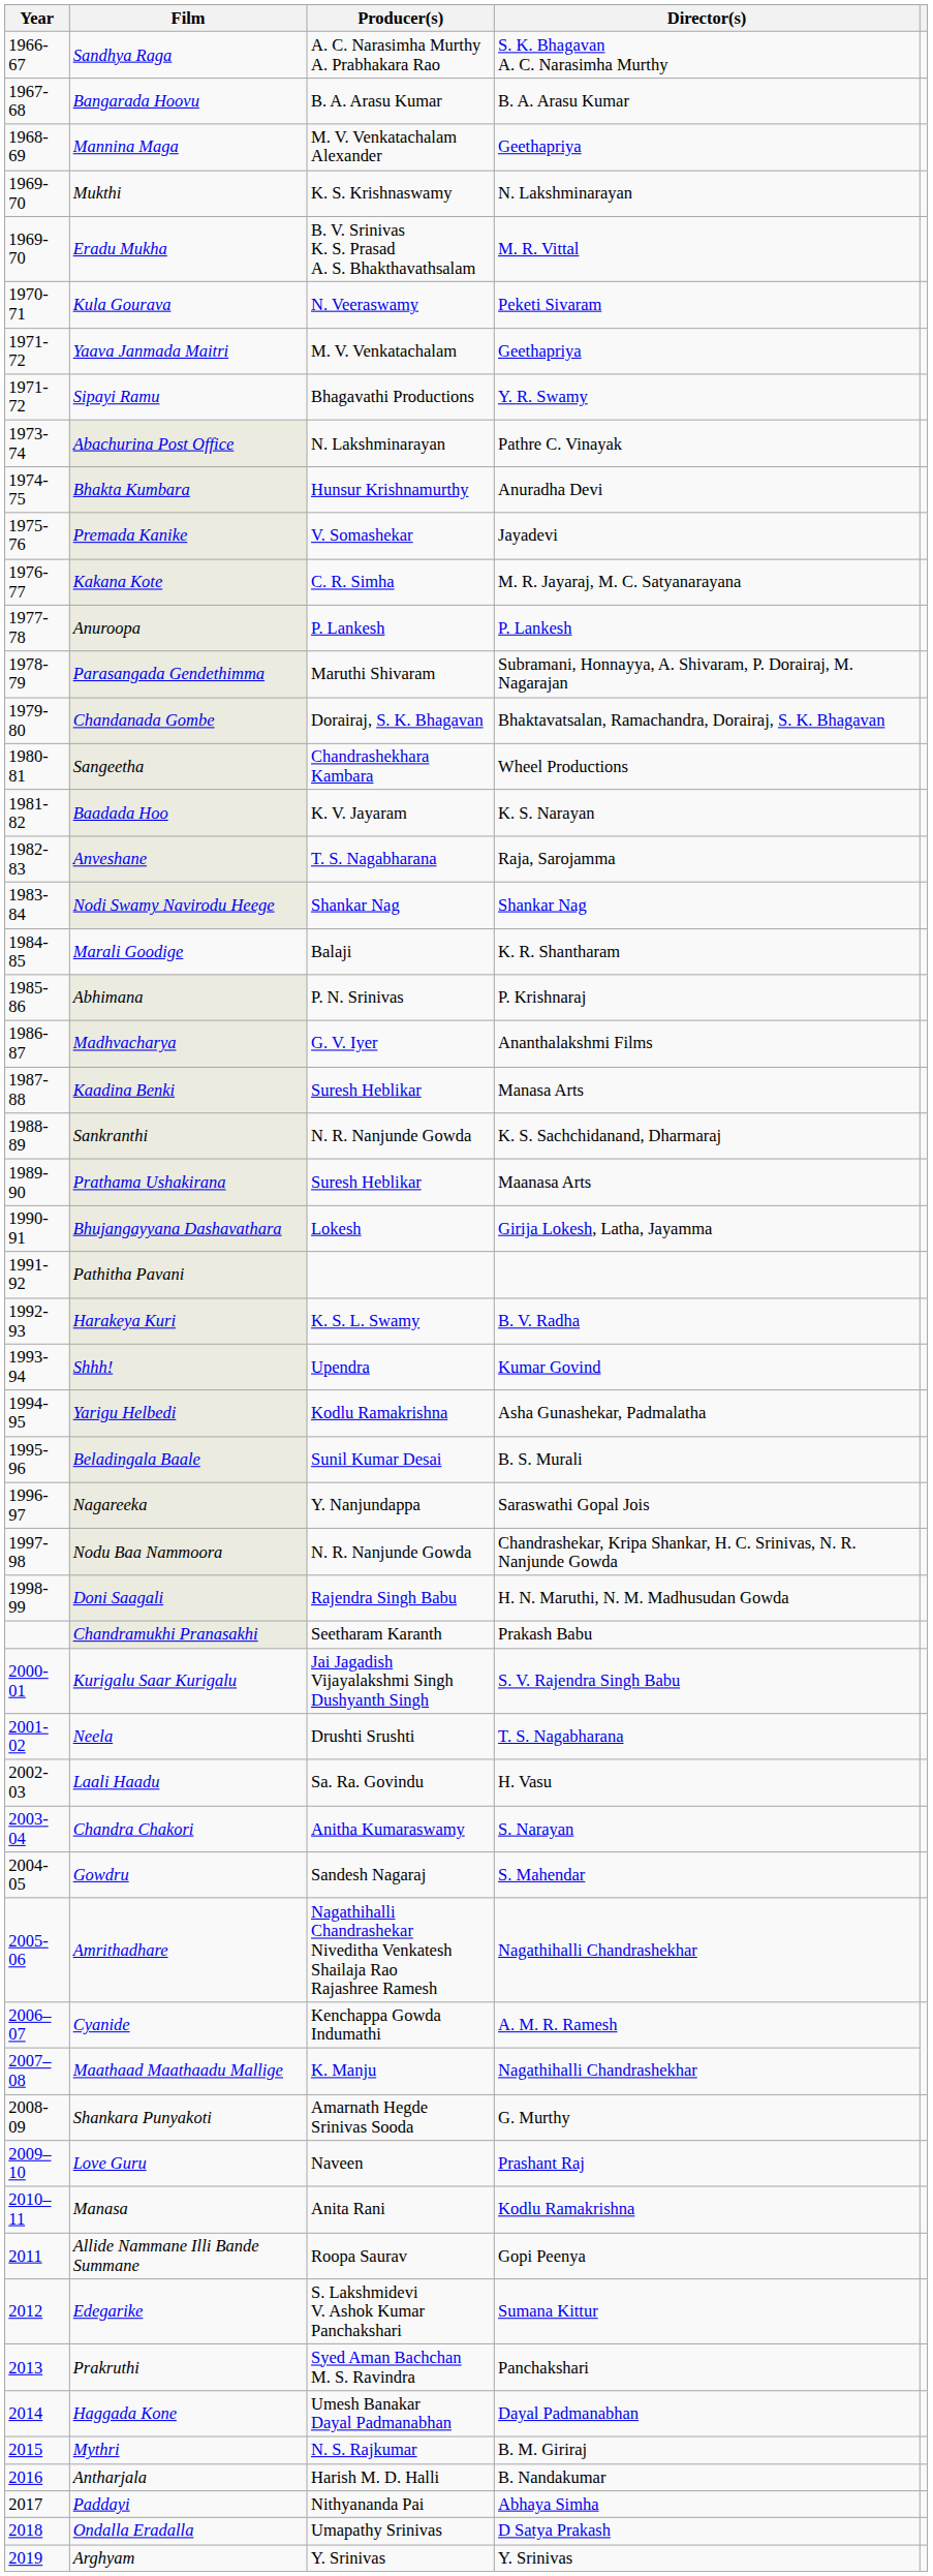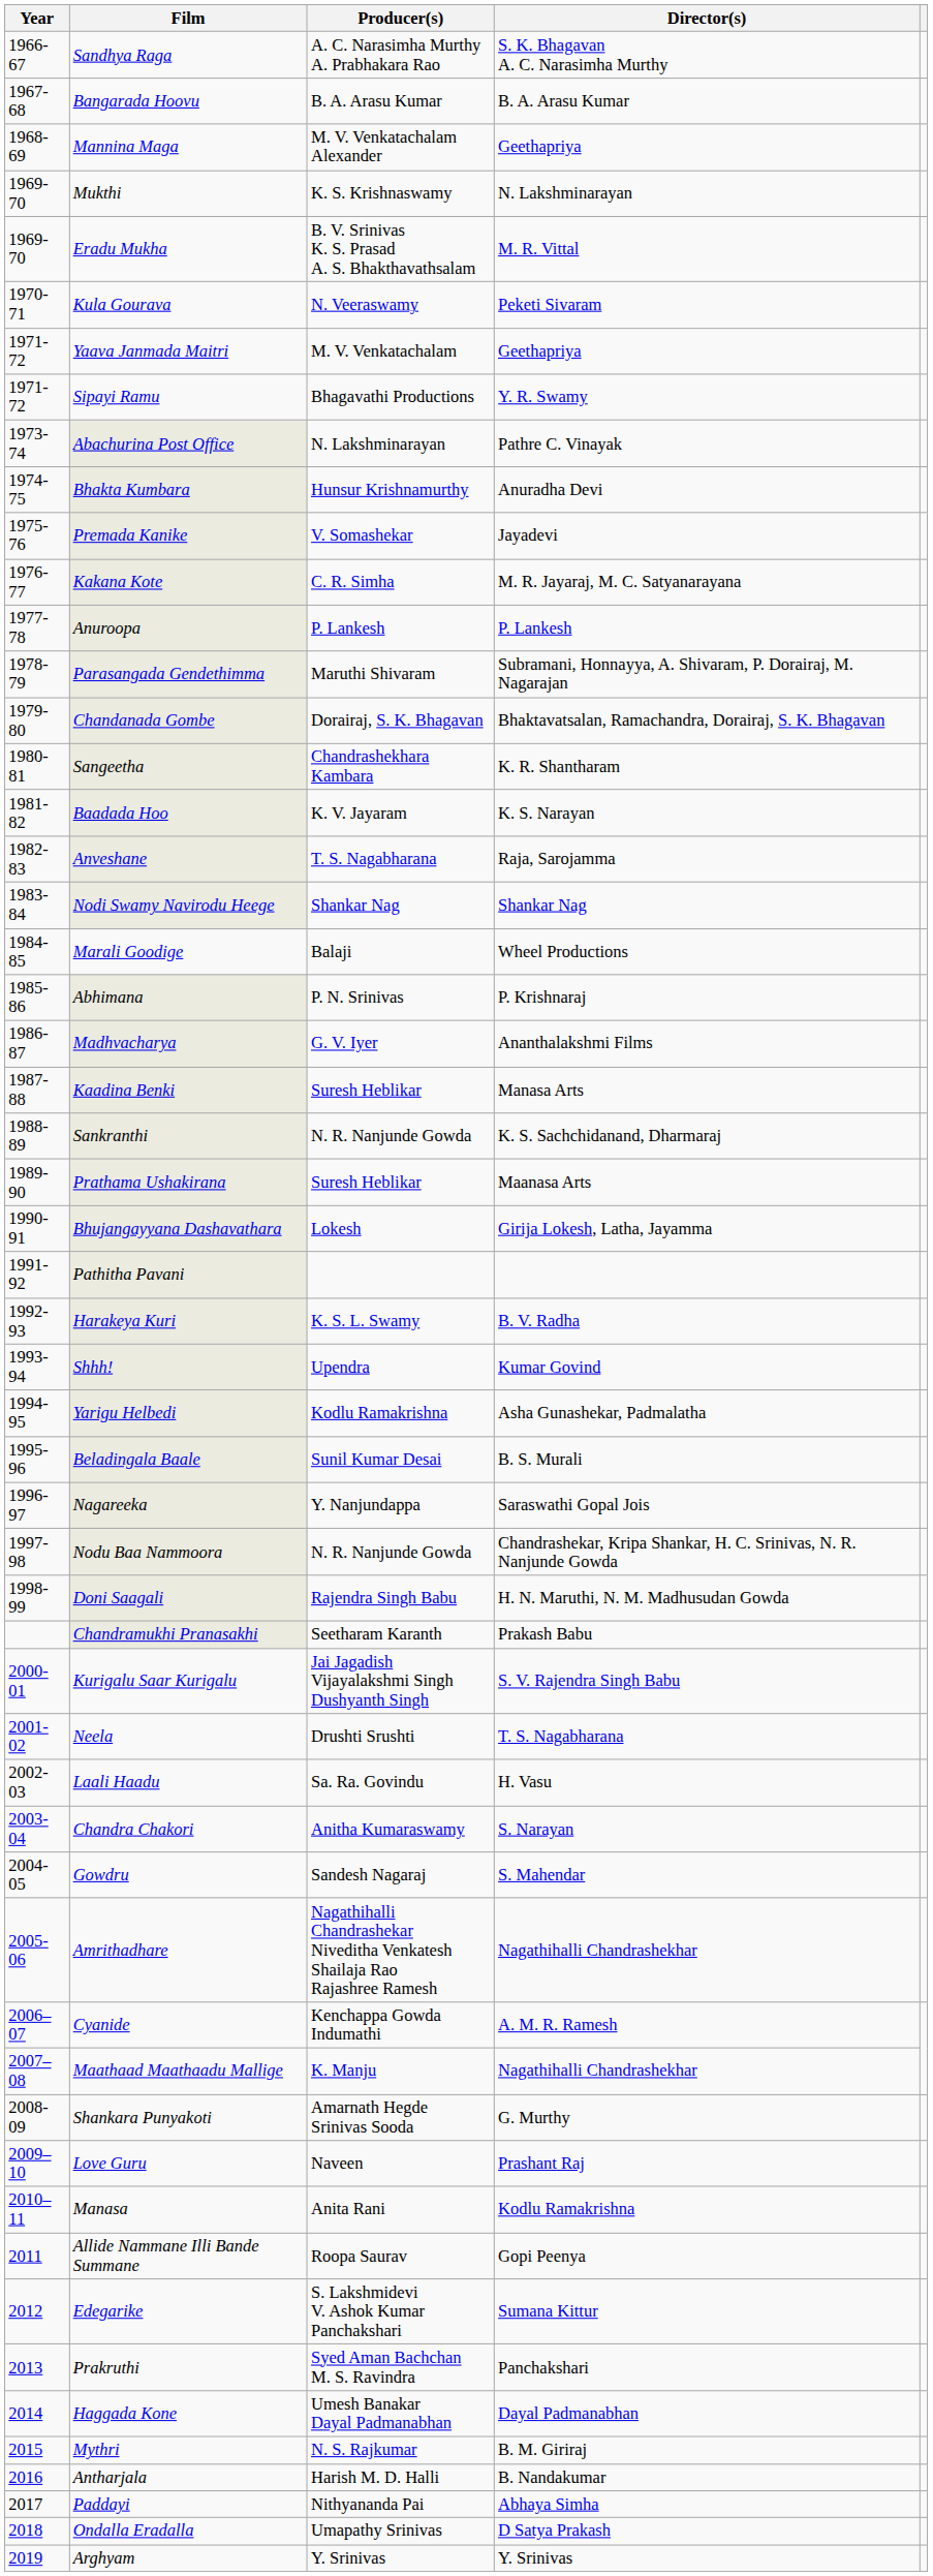 <table class="wikitable sortable">
 <tr>
 <th scope="col">Year</th>
 <th scope="col">Film</th>
 <th scope="col">Producer(s)</th>
 <th scope="col">Director(s)</th>
 <th scope="col" class="unsortable"></th>
 </tr>
 <tr>
 <td>1966-67</td>
 <td><em><a href='#'>Sandhya Raga</a></em></td>
 <td>A. C. Narasimha Murthy<br>A. Prabhakara Rao</td>
 <td><a href='#'>S. K. Bhagavan</a><br>A. C. Narasimha Murthy</td>
 <td></td>
 </tr>
 <tr>
 <td>1967-68</td>
 <td><em><a href='#'>Bangarada Hoovu</a></em></td>
 <td>B. A. Arasu Kumar</td>
 <td>B. A. Arasu Kumar</td>
 <td></td>
 </tr>
 <tr>
 <td>1968-69</td>
 <td><em><a href='#'>Mannina Maga</a></em></td>
 <td>M. V. Venkatachalam<br>Alexander</td>
 <td><a href='#'>Geethapriya</a></td>
 <td></td>
 </tr>
 <tr>
 <td>1969-70</td>
 <td><em>Mukthi</em></td>
 <td>K. S. Krishnaswamy</td>
 <td>N. Lakshminarayan</td>
 <td></td>
 </tr>
 <tr>
 <td>1969-70</td>
 <td><em><a href='#'>Eradu Mukha</a></em></td>
 <td>B. V. Srinivas<br>K. S. Prasad<br>A. S. Bhakthavathsalam</td>
 <td><a href='#'>M. R. Vittal</a></td>
 <td></td>
 </tr>
 <tr>
 <td>1970-71</td>
 <td><em><a href='#'>Kula Gourava</a></em></td>
 <td><a href='#'>N. Veeraswamy</a></td>
 <td><a href='#'>Peketi Sivaram</a></td>
 <td></td>
 </tr>
 <tr>
 <td>1971-72</td>
 <td><em><a href='#'>Yaava Janmada Maitri</a></em></td>
 <td>M. V. Venkatachalam</td>
 <td><a href='#'>Geethapriya</a></td>
 <td></td>
 </tr>
 <tr>
 <td>1971-72</td>
 <td><em><a href='#'>Sipayi Ramu</a></em></td>
 <td>Bhagavathi Productions</td>
 <td><a href='#'>Y. R. Swamy</a></td>
 <td></td>
 </tr>
 <tr>
 <td>1973-74</td>
 <td style="background-color:#EBEBE0"><em><a href='#'>Abachurina Post Office</a></em></td>
 <td>N. Lakshminarayan</td>
 <td>Pathre C. Vinayak</td>
 <td></td>
 </tr>
 <tr>
 <td>1974-75</td>
 <td style="background-color:#EBEBE0"><em><a href='#'>Bhakta Kumbara</a></em></td>
 <td><a href='#'>Hunsur Krishnamurthy</a></td>
 <td>Anuradha Devi</td>
 <td></td>
 </tr>
 <tr>
 <td>1975-76</td>
 <td style="background-color:#EBEBE0"><em><a href='#'>Premada Kanike</a></em></td>
 <td><a href='#'>V. Somashekar</a></td>
 <td>Jayadevi</td>
 <td></td>
 </tr>
 <tr>
 <td>1976-77</td>
 <td style="background-color:#EBEBE0"><em><a href='#'>Kakana Kote</a></em></td>
 <td><a href='#'>C. R. Simha</a></td>
 <td>M. R. Jayaraj, M. C. Satyanarayana</td>
 <td></td>
 </tr>
 <tr>
 <td>1977-78</td>
 <td style="background-color:#EBEBE0"><em>Anuroopa</em></td>
 <td><a href='#'>P. Lankesh</a></td>
 <td><a href='#'>P. Lankesh</a></td>
 <td></td>
 </tr>
 <tr>
 <td>1978-79</td>
 <td style="background-color:#EBEBE0"><em><a href='#'>Parasangada Gendethimma</a></em></td>
 <td>Maruthi Shivaram</td>
 <td>Subramani, Honnayya, A. Shivaram, P. Dorairaj, M. Nagarajan</td>
 <td></td>
 </tr>
 <tr>
 <td>1979-80</td>
 <td style="background-color:#EBEBE0"><em><a href='#'>Chandanada Gombe</a></em></td>
 <td>Dorairaj, <a href='#'>S. K. Bhagavan</a></td>
 <td>Bhaktavatsalan, Ramachandra, Dorairaj, <a href='#'>S. K. Bhagavan</a></td>
 <td></td>
 </tr>
 <tr>
 <td>1980-81</td>
 <td style="background-color:#EBEBE0"><em>Sangeetha</em></td>
 <td><a href='#'>Chandrashekhara Kambara</a></td>
-<td>Wheel Productions</td>
+<td>K. R. Shantharam</td>
 <td></td>
 </tr>
 <tr>
 <td>1981-82</td>
 <td style="background-color:#EBEBE0"><em><a href='#'>Baadada Hoo</a></em></td>
 <td>K. V. Jayaram</td>
 <td>K. S. Narayan</td>
 <td></td>
 </tr>
 <tr>
 <td>1982-83</td>
 <td style="background-color:#EBEBE0"><em><a href='#'>Anveshane</a></em></td>
 <td><a href='#'>T. S. Nagabharana</a></td>
 <td>Raja, Sarojamma</td>
 <td></td>
 </tr>
 <tr>
 <td>1983-84</td>
 <td style="background-color:#EBEBE0"><em><a href='#'>Nodi Swamy Navirodu Heege</a></em></td>
 <td><a href='#'>Shankar Nag</a></td>
 <td><a href='#'>Shankar Nag</a></td>
 <td></td>
 </tr>
 <tr>
 <td>1984-85</td>
 <td><em><a href='#'>Marali Goodige</a></em></td>
 <td>Balaji</td>
-<td>K. R. Shantharam</td>
+<td>Wheel Productions</td>
 <td></td>
 </tr>
 <tr>
 <td>1985-86</td>
 <td style="background-color:#EBEBE0"><em>Abhimana</em></td>
 <td>P. N. Srinivas</td>
 <td>P. Krishnaraj</td>
 <td></td>
 </tr>
 <tr>
 <td>1986-87</td>
 <td style="background-color:#EBEBE0"><em><a href='#'>Madhvacharya</a></em></td>
 <td><a href='#'>G. V. Iyer</a></td>
 <td>Ananthalakshmi Films</td>
 <td></td>
 </tr>
 <tr>
 <td>1987-88</td>
 <td style="background-color:#EBEBE0"><em><a href='#'>Kaadina Benki</a></em></td>
 <td><a href='#'>Suresh Heblikar</a></td>
 <td>Manasa Arts</td>
 <td></td>
 </tr>
 <tr>
 <td>1988-89</td>
 <td style="background-color:#EBEBE0"><em>Sankranthi</em></td>
 <td>N. R. Nanjunde Gowda</td>
 <td>K. S. Sachchidanand, Dharmaraj</td>
 <td></td>
 </tr>
 <tr>
 <td>1989-90</td>
 <td style="background-color:#EBEBE0"><em><a href='#'>Prathama Ushakirana</a></em></td>
 <td><a href='#'>Suresh Heblikar</a></td>
 <td>Maanasa Arts</td>
 <td></td>
 </tr>
 <tr>
 <td>1990-91</td>
 <td style="background-color:#EBEBE0"><em><a href='#'>Bhujangayyana Dashavathara</a></em></td>
 <td><a href='#'>Lokesh</a></td>
 <td><a href='#'>Girija Lokesh</a>, Latha, Jayamma</td>
 <td></td>
 </tr>
 <tr>
 <td>1991-92</td>
 <td style="background-color:#EBEBE0"><em>Pathitha Pavani</em></td>
 <td></td>
 <td></td>
 <td></td>
 </tr>
 <tr>
 <td>1992-93</td>
 <td style="background-color:#EBEBE0"><em><a href='#'>Harakeya Kuri</a></em></td>
 <td><a href='#'>K. S. L. Swamy</a></td>
 <td><a href='#'>B. V. Radha</a></td>
 <td></td>
 </tr>
 <tr>
 <td>1993-94</td>
 <td style="background-color:#EBEBE0"><em><a href='#'>Shhh!</a></em></td>
 <td><a href='#'>Upendra</a></td>
 <td><a href='#'>Kumar Govind</a></td>
 <td></td>
 </tr>
 <tr>
 <td>1994-95</td>
 <td style="background-color:#EBEBE0"><em><a href='#'>Yarigu Helbedi</a></em></td>
 <td><a href='#'>Kodlu Ramakrishna</a></td>
 <td>Asha Gunashekar, Padmalatha</td>
 <td></td>
 </tr>
 <tr>
 <td>1995-96</td>
 <td style="background-color:#EBEBE0"><em><a href='#'>Beladingala Baale</a></em></td>
 <td><a href='#'>Sunil Kumar Desai</a></td>
 <td>B. S. Murali</td>
 <td></td>
 </tr>
 <tr>
 <td>1996-97</td>
 <td style="background-color:#EBEBE0"><em>Nagareeka</em></td>
 <td>Y. Nanjundappa</td>
 <td>Saraswathi Gopal Jois</td>
 <td></td>
 </tr>
 <tr>
 <td>1997-98</td>
 <td style="background-color:#EBEBE0"><em>Nodu Baa Nammoora</em></td>
 <td>N. R. Nanjunde Gowda</td>
 <td>Chandrashekar, Kripa Shankar, H. C. Srinivas, N. R. Nanjunde Gowda</td>
 <td></td>
 </tr>
 <tr>
 <td>1998-99</td>
 <td style="background-color:#EBEBE0"><em><a href='#'>Doni Saagali</a></em></td>
 <td><a href='#'>Rajendra Singh Babu</a></td>
 <td>H. N. Maruthi, N. M. Madhusudan Gowda</td>
 <td></td>
 </tr>
 <tr>
 <td></td>
 <td style="background-color:#EBEBE0"><em><a href='#'>Chandramukhi Pranasakhi</a></em></td>
 <td>Seetharam Karanth</td>
 <td>Prakash Babu</td>
 <td></td>
 </tr>
 <tr>
 <td><a href='#'>2000-01</a></td>
 <td><em><a href='#'>Kurigalu Saar Kurigalu</a></em></td>
 <td><a href='#'>Jai Jagadish</a><br>Vijayalakshmi Singh<br><a href='#'>Dushyanth Singh</a></td>
 <td><a href='#'>S. V. Rajendra Singh Babu</a></td>
 <td></td>
 </tr>
 <tr>
 <td><a href='#'>2001-02</a></td>
 <td><em><a href='#'>Neela</a></em></td>
 <td>Drushti Srushti</td>
 <td><a href='#'>T. S. Nagabharana</a></td>
 <td></td>
 </tr>
 <tr>
 <td>2002-03</td>
 <td><em><a href='#'>Laali Haadu</a></em></td>
 <td>Sa. Ra. Govindu</td>
 <td>H. Vasu</td>
 <td></td>
 </tr>
 <tr>
 <td><a href='#'>2003-04</a></td>
 <td><em><a href='#'>Chandra Chakori</a></em></td>
 <td><a href='#'>Anitha Kumaraswamy</a></td>
 <td><a href='#'>S. Narayan</a></td>
 <td></td>
 </tr>
 <tr>
 <td>2004-05</td>
 <td><em><a href='#'>Gowdru</a></em></td>
 <td>Sandesh Nagaraj</td>
 <td><a href='#'>S. Mahendar</a></td>
 <td></td>
 </tr>
 <tr>
 <td><a href='#'>2005-06</a></td>
 <td><em><a href='#'>Amrithadhare</a></em></td>
 <td><a href='#'>Nagathihalli Chandrashekar</a><br>Niveditha Venkatesh<br>Shailaja Rao<br>Rajashree Ramesh</td>
 <td><a href='#'>Nagathihalli Chandrashekhar</a></td>
 <td></td>
 </tr>
 <tr>
 <td><a href='#'>2006–07</a></td>
 <td><em><a href='#'>Cyanide</a></em></td>
 <td>Kenchappa Gowda<br>Indumathi</td>
 <td><a href='#'>A. M. R. Ramesh</a></td>
 </tr>
 <tr>
 <td><a href='#'>2007–08</a></td>
 <td><em><a href='#'>Maathaad Maathaadu Mallige</a></em></td>
 <td><a href='#'>K. Manju</a></td>
 <td><a href='#'>Nagathihalli Chandrashekhar</a></td>
 </tr>
 <tr>
 <td>2008-09</td>
 <td><em>Shankara Punyakoti</em></td>
 <td>Amarnath Hegde<br>Srinivas Sooda</td>
 <td>G. Murthy</td>
 <td></td>
 </tr>
 <tr>
 <td><a href='#'>2009–10</a></td>
 <td><em><a href='#'>Love Guru</a></em></td>
 <td>Naveen</td>
 <td><a href='#'>Prashant Raj</a></td>
 </tr>
 <tr>
 <td><a href='#'>2010–11</a></td>
 <td><em>Manasa</em></td>
 <td>Anita Rani</td>
 <td><a href='#'>Kodlu Ramakrishna</a></td>
 <td></td>
 </tr>
 <tr>
 <td><a href='#'>2011</a></td>
 <td><em>Allide Nammane Illi Bande Summane</em></td>
 <td>Roopa Saurav</td>
 <td>Gopi Peenya</td>
 <td></td>
 </tr>
 <tr>
 <td><a href='#'>2012</a></td>
 <td><em><a href='#'>Edegarike</a></em></td>
 <td>S. Lakshmidevi<br>V. Ashok Kumar<br>Panchakshari</td>
 <td><a href='#'>Sumana Kittur</a></td>
 <td></td>
 </tr>
 <tr>
 <td><a href='#'>2013</a></td>
 <td><em>Prakruthi</em></td>
 <td><a href='#'>Syed Aman Bachchan</a><br>M. S. Ravindra</td>
 <td>Panchakshari</td>
 <td></td>
 </tr>
 <tr>
 <td><a href='#'>2014</a></td>
 <td><em><a href='#'>Haggada Kone</a></em></td>
 <td>Umesh Banakar<br><a href='#'>Dayal Padmanabhan</a></td>
 <td><a href='#'>Dayal Padmanabhan</a></td>
 <td></td>
 </tr>
 <tr>
 <td><a href='#'>2015</a></td>
 <td><em><a href='#'>Mythri</a></em></td>
 <td><a href='#'>N. S. Rajkumar</a></td>
 <td>B. M. Giriraj</td>
 <td></td>
 </tr>
 <tr>
 <td><a href='#'>2016</a></td>
 <td><em>Antharjala</em></td>
 <td>Harish M. D. Halli</td>
 <td>B. Nandakumar</td>
 <td></td>
 </tr>
 <tr>
 <td>2017</td>
 <td><em><a href='#'>Paddayi</a></em></td>
 <td>Nithyananda Pai</td>
 <td><a href='#'>Abhaya Simha</a></td>
 <td></td>
 </tr>
 <tr>
 <td><a href='#'>2018</a></td>
 <td><em><a href='#'>Ondalla Eradalla</a></em></td>
 <td>Umapathy Srinivas</td>
 <td><a href='#'>D Satya Prakash</a></td>
 <td></td>
 </tr>
 <tr>
 <td><a href='#'>2019</a></td>
 <td><em>Arghyam</em></td>
 <td>Y. Srinivas</td>
 <td>Y. Srinivas</td>
 <td></td>
 </tr>
 <tr>
 </tr>
 </table>
